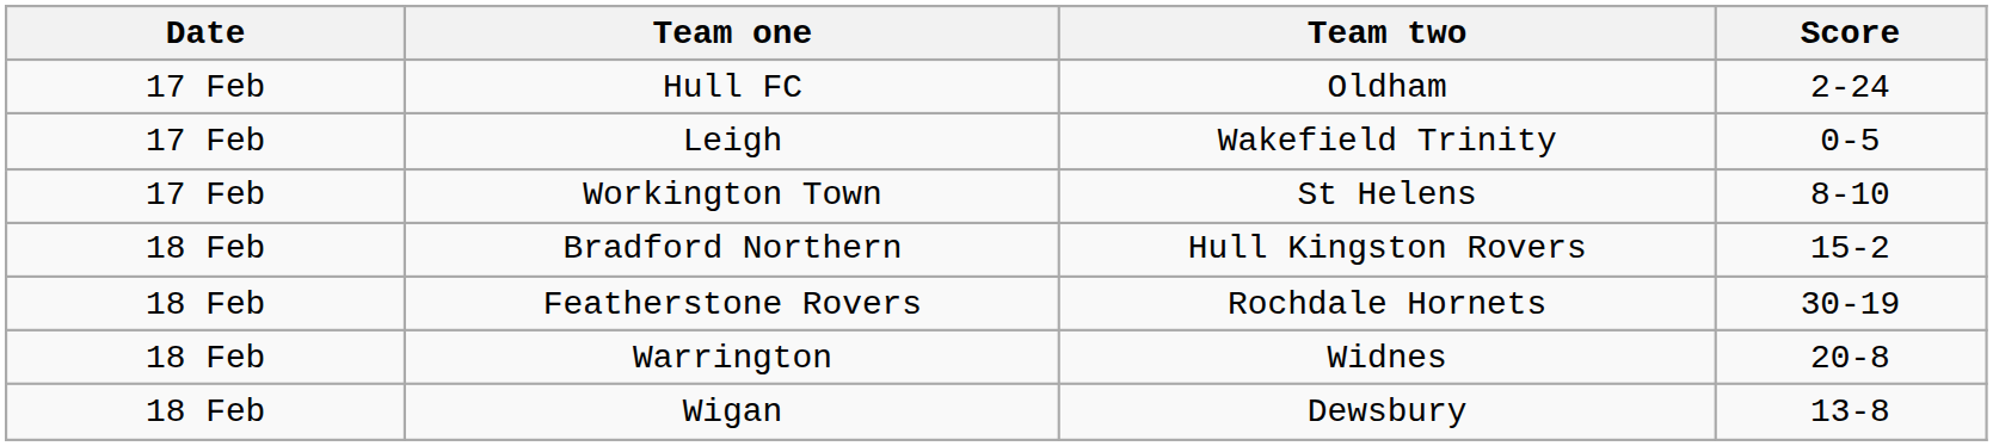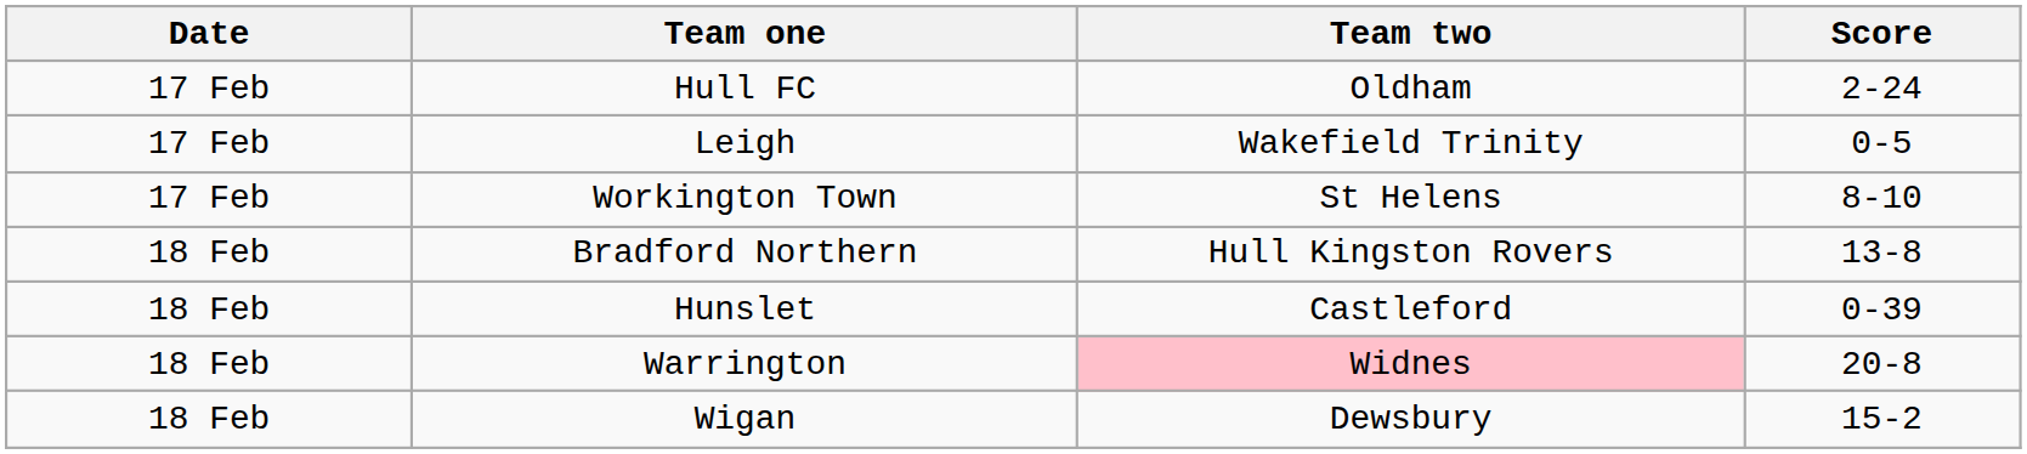 <table class="wikitable" style="text-align: center">
 <tr>
 <th width=150>Date</th>
 <th width=250>Team one</th>
 <th width=250>Team two</th>
 <th width=100>Score</th>
 </tr>
 <tr>
 <td>17 Feb</td>
 <td>Hull FC</td>
 <td>Oldham</td>
 <td>2-24</td>
 </tr>
 <tr>
 <td>17 Feb</td>
 <td>Leigh</td>
 <td>Wakefield Trinity</td>
 <td>0-5</td>
 </tr>
 <tr>
 <td>17 Feb</td>
 <td>Workington Town</td>
 <td>St Helens</td>
 <td>8-10</td>
 </tr>
 <tr>
 <td>18 Feb</td>
 <td>Bradford Northern</td>
 <td>Hull Kingston Rovers</td>
-<td>15-2</td>
+<td>13-8</td>
 </tr>
 <tr>
 <td>18 Feb</td>
-<td>Featherstone Rovers</td>
-<td>Rochdale Hornets</td>
-<td>30-19</td>
+<td>Hunslet</td>
+<td>Castleford</td>
+<td>0-39</td>
 </tr>
 <tr>
 <td>18 Feb</td>
 <td>Warrington</td>
-<td>Widnes</td>
+<td style="background: pink;">Widnes</td>
 <td>20-8</td>
 </tr>
 <tr>
 <td>18 Feb</td>
 <td>Wigan</td>
 <td>Dewsbury</td>
-<td>13-8</td>
+<td>15-2</td>
 </tr>
 </table>
